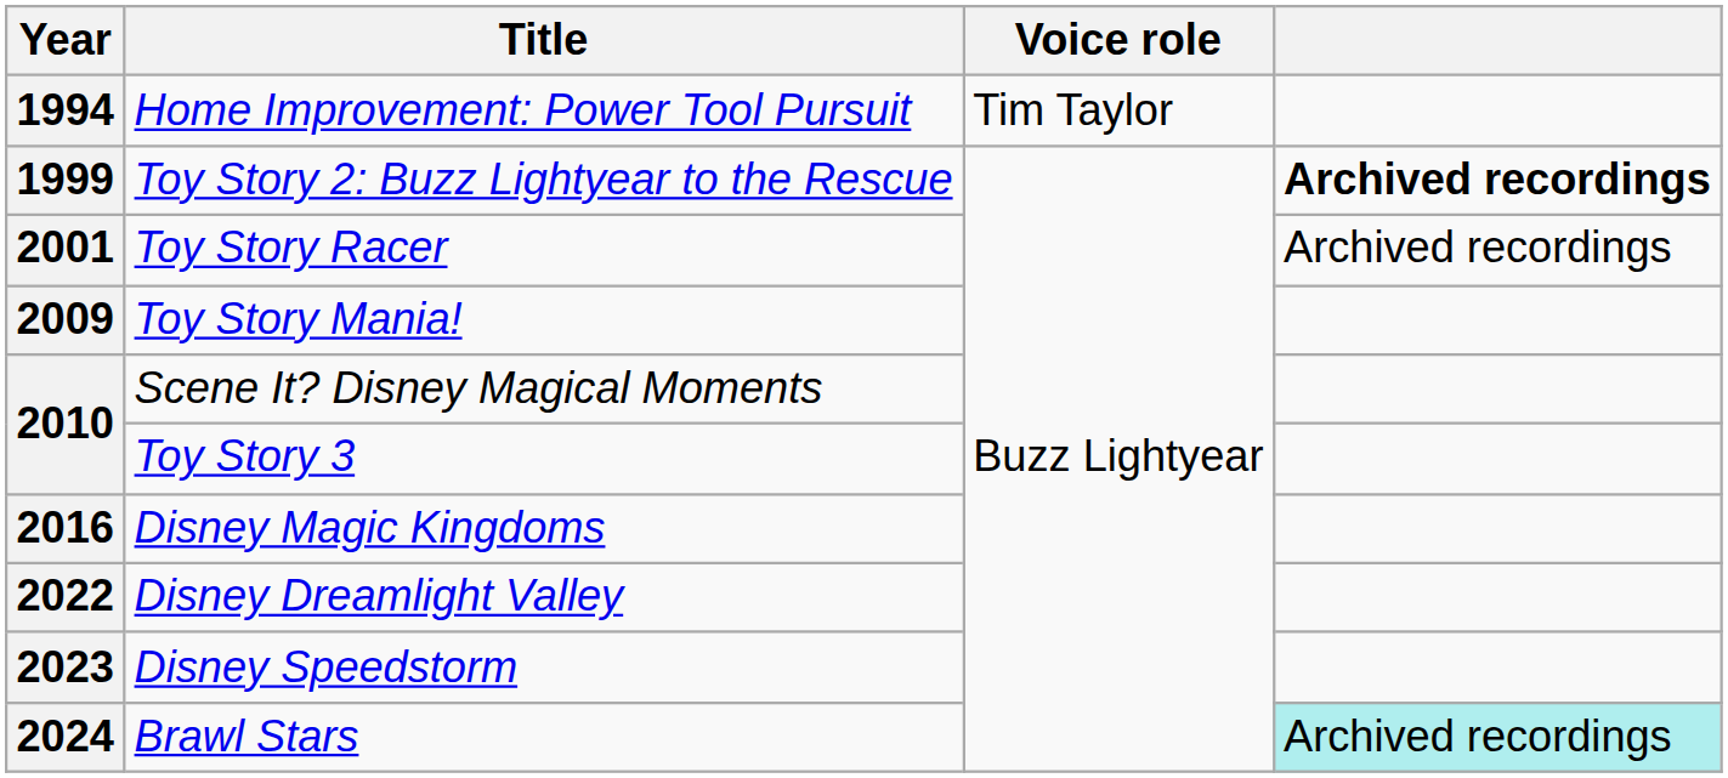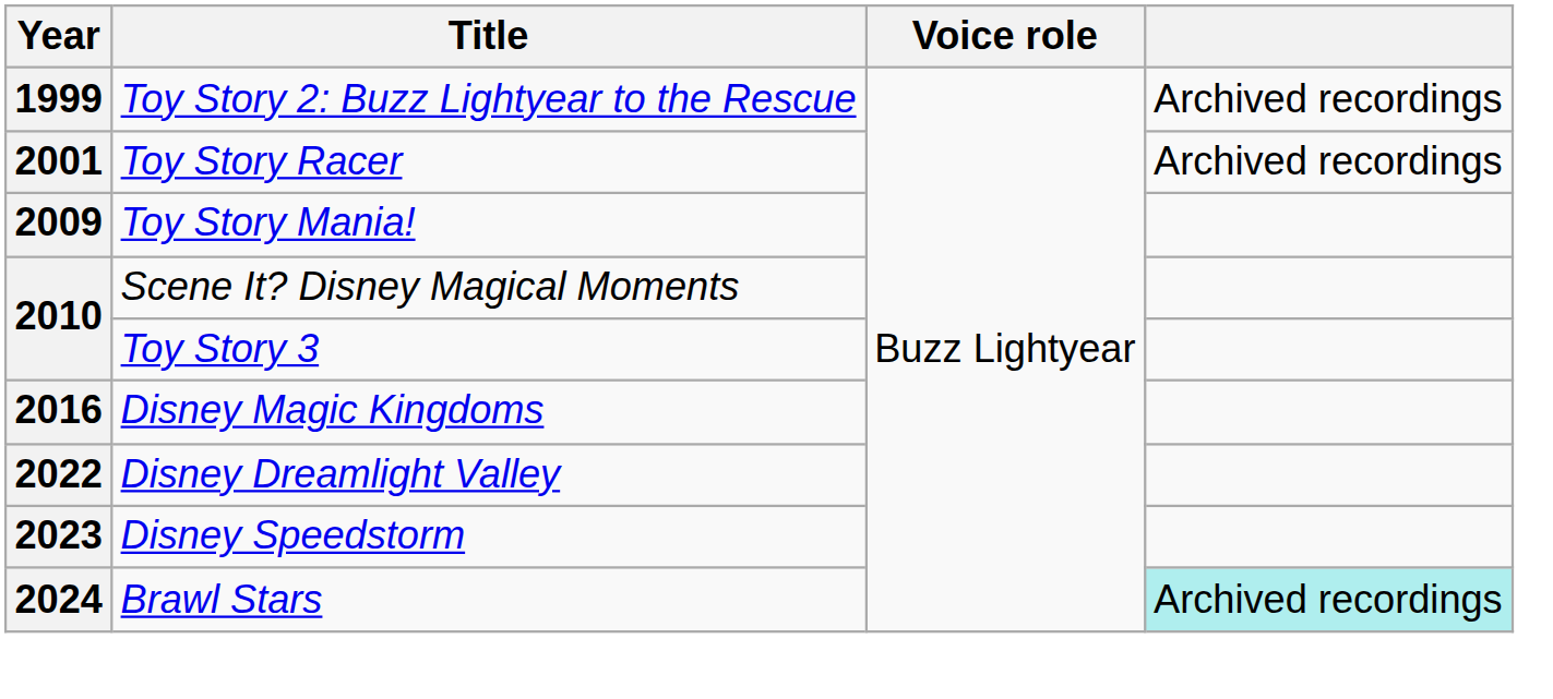 <table class="wikitable plainrowheaders">
 <tr>
 <th scope="col">Year</th>
 <th scope="col">Title</th>
 <th scope="col">Voice role</th>
 <th scope="col"></th>
 </tr>
 <tr>
-<th scope="row">1994</th>
-<td><em><a href='#'>Home Improvement: Power Tool Pursuit</a></em></td>
-<td>Tim Taylor</td>
-<td></td>
-</tr>
-<tr>
 <th scope="row">1999</th>
 <td><em><a href='#'>Toy Story 2: Buzz Lightyear to the Rescue</a></em></td>
 <td rowspan=9>Buzz Lightyear</td>
-<td><strong>Archived recordings</strong></td>
+<td>Archived recordings</td>
 </tr>
 <tr>
 <th scope="row">2001</th>
 <td><em><a href='#'>Toy Story Racer</a></em></td>
 <td>Archived recordings</td>
 </tr>
 <tr>
 <th scope="row">2009</th>
 <td><em><a href='#'>Toy Story Mania!</a></em></td>
 <td></td>
 </tr>
 <tr>
 <th scope="row" rowspan="2">2010</th>
 <td><em>Scene It? Disney Magical Moments</em></td>
 <td></td>
 </tr>
 <tr>
 <td><em><a href='#'>Toy Story 3</a></em></td>
 <td></td>
 </tr>
 <tr>
 <th scope="row">2016</th>
 <td><em><a href='#'>Disney Magic Kingdoms</a></em></td>
 <td></td>
 </tr>
 <tr>
 <th scope="row">2022</th>
 <td><em><a href='#'>Disney Dreamlight Valley</a></em></td>
 <td></td>
 </tr>
 <tr>
 <th scope="row">2023</th>
 <td><em><a href='#'>Disney Speedstorm</a></em></td>
 <td></td>
 </tr>
 <tr>
 <th scope="row">2024</th>
 <td><em><a href='#'>Brawl Stars</a></em></td>
 <td style="background: paleturquoise;">Archived recordings</td>
 </tr>
 </table>
